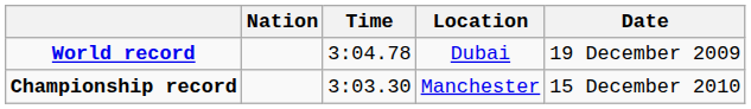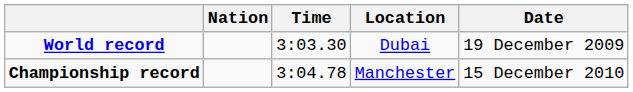 <table class=wikitable style=text-align:center>
 <tr>
 <th></th>
 <th>Nation</th>
 <th>Time</th>
 <th>Location</th>
 <th>Date</th>
 </tr>
 <tr>
 <td><strong><a href='#'>World record</a></strong></td>
 <td align=left></td>
-<td align=left>3:04.78</td>
+<td align=left>3:03.30</td>
 <td><a href='#'>Dubai</a></td>
 <td>19 December 2009</td>
 </tr>
 <tr>
 <td><strong>Championship record</strong></td>
 <td align=left></td>
-<td align=left>3:03.30</td>
+<td align=left>3:04.78</td>
 <td><a href='#'>Manchester</a></td>
 <td>15 December 2010</td>
 </tr>
 </table>
